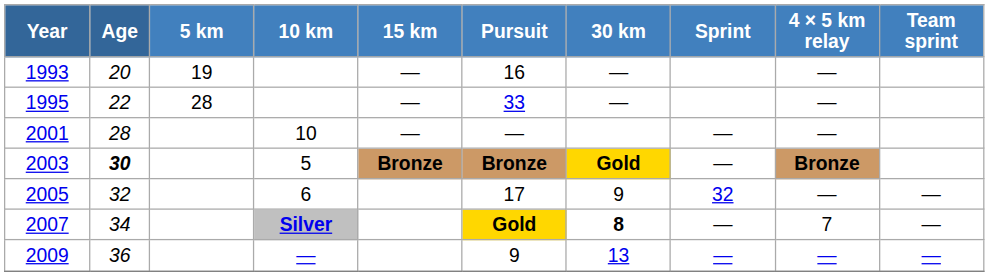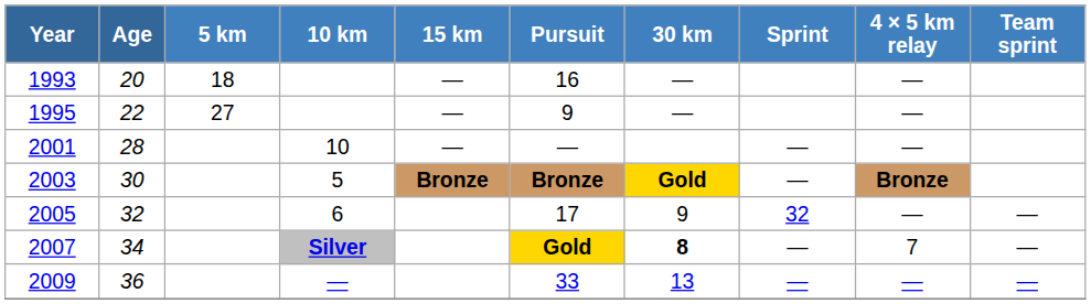 <table class="wikitable" style="font-size:95%; text-align:center; border:grey solid 1px; border-collapse:collapse; background:#ffffff;">
 <tr>
 <th style="background-color:#369; color:white; width:60px;"> Year </th>
 <th style="background-color:#369; color:white; width:40px;"> Age </th>
 <th style="background-color:#4180be; color:white; width:75px;"> 5 km </th>
 <th style="background-color:#4180be; color:white; width:75px;"> 10 km </th>
 <th style="background-color:#4180be; color:white; width:75px;"> 15 km </th>
 <th style="background-color:#4180be; color:white; width:75px;"> Pursuit </th>
 <th style="background-color:#4180be; color:white; width:75px;"> 30 km </th>
 <th style="background-color:#4180be; color:white; width:75px;"> Sprint </th>
 <th style="background-color:#4180be; color:white; width:75px;"> 4 × 5 km <br> relay </th>
 <th style="background-color:#4180be; color:white; width:75px;"> Team <br> sprint </th>
 </tr>
 <tr>
 <td><a href='#'>1993</a></td>
 <td><em>20</em></td>
-<td>19</td>
+<td>18</td>
 <td></td>
 <td>—</td>
 <td>16</td>
 <td>—</td>
 <td></td>
 <td>—</td>
 <td></td>
 </tr>
 <tr>
 <td><a href='#'>1995</a></td>
 <td><em>22</em></td>
-<td>28</td>
+<td>27</td>
 <td></td>
 <td>—</td>
-<td><a href='#'>33</a></td>
+<td>9</td>
 <td>—</td>
 <td></td>
 <td>—</td>
 <td></td>
 </tr>
 <tr>
 <td><a href='#'>2001</a></td>
 <td><em>28</em></td>
 <td></td>
 <td>10</td>
 <td>—</td>
 <td>—</td>
 <td></td>
 <td>—</td>
 <td>—</td>
 <td></td>
 </tr>
 <tr>
 <td><a href='#'>2003</a></td>
-<td><strong><em>30</em></strong></td>
+<td><em>30</em></td>
 <td></td>
 <td>5</td>
 <td bgcolor="cc9966"><strong>Bronze</strong></td>
 <td bgcolor="cc9966"><strong>Bronze</strong></td>
 <td style="background:gold;"><strong>Gold</strong></td>
 <td>—</td>
 <td bgcolor="cc9966"><strong>Bronze</strong></td>
 <td></td>
 </tr>
 <tr>
 <td><a href='#'>2005</a></td>
 <td><em>32</em></td>
 <td></td>
 <td>6</td>
 <td></td>
 <td>17</td>
 <td>9</td>
 <td><a href='#'>32</a></td>
 <td>—</td>
 <td>—</td>
 </tr>
 <tr>
 <td><a href='#'>2007</a></td>
 <td><em>34</em></td>
 <td></td>
 <td style="background:silver;"><a href='#'><strong>Silver</strong></a></td>
 <td></td>
 <td style="background:gold;"><strong>Gold</strong></td>
 <td><strong>8</strong></td>
 <td>—</td>
 <td>7</td>
 <td>—</td>
 </tr>
 <tr>
 <td><a href='#'>2009</a></td>
 <td><em>36</em></td>
 <td></td>
 <td><a href='#'>—</a></td>
 <td></td>
-<td>9</td>
+<td><a href='#'>33</a></td>
 <td><a href='#'>13</a></td>
 <td><a href='#'>—</a></td>
 <td><a href='#'>—</a></td>
 <td><a href='#'>—</a></td>
 </tr>
 <tr>
 </tr>
 </table>
